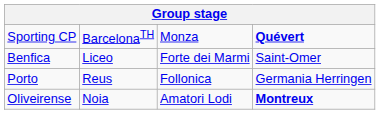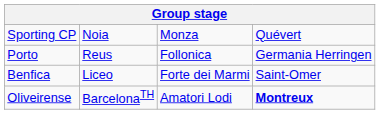 <table class="wikitable">
 <tr>
 <th colspan=4><a href='#'>Group stage</a></th>
 </tr>
 <tr>
 <td> <a href='#'>Sporting CP</a> </td>
-<td> <a href='#'>Barcelona</a><sup><a href='#'>TH</a></sup> </td>
+<td> <a href='#'>Noia</a> </td>
 <td> <a href='#'>Monza</a> </td>
-<td><strong> <a href='#'>Quévert</a> </strong></td>
+<td> <a href='#'>Quévert</a> </td>
+</tr>
+<tr>
+<td> <a href='#'>Porto</a> </td>
+<td> <a href='#'>Reus</a> </td>
+<td> <a href='#'>Follonica</a> </td>
+<td> <a href='#'>Germania Herringen</a> </td>
 </tr>
 <tr>
 <td> <a href='#'>Benfica</a> </td>
 <td> <a href='#'>Liceo</a> </td>
 <td> <a href='#'>Forte dei Marmi</a> </td>
 <td> <a href='#'>Saint-Omer</a> </td>
 </tr>
 <tr>
-<td> <a href='#'>Porto</a> </td>
-<td> <a href='#'>Reus</a> </td>
-<td> <a href='#'>Follonica</a> </td>
-<td> <a href='#'>Germania Herringen</a> </td>
-</tr>
-<tr>
 <td> <a href='#'>Oliveirense</a> </td>
-<td> <a href='#'>Noia</a> </td>
+<td> <a href='#'>Barcelona</a><sup><a href='#'>TH</a></sup> </td>
 <td> <a href='#'>Amatori Lodi</a> </td>
 <td><strong> <a href='#'>Montreux</a> </strong></td>
 </tr>
 </table>
